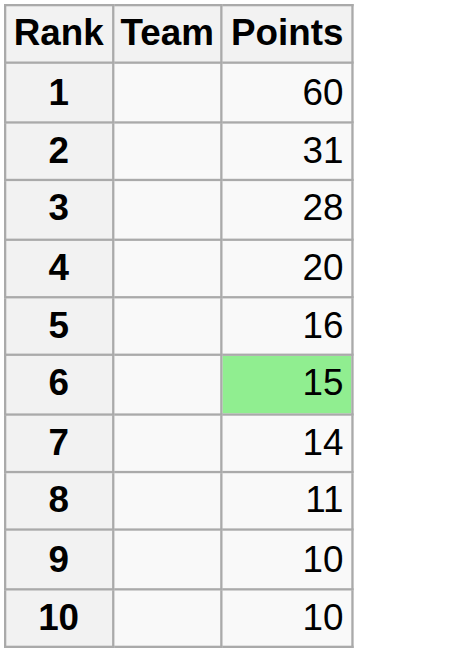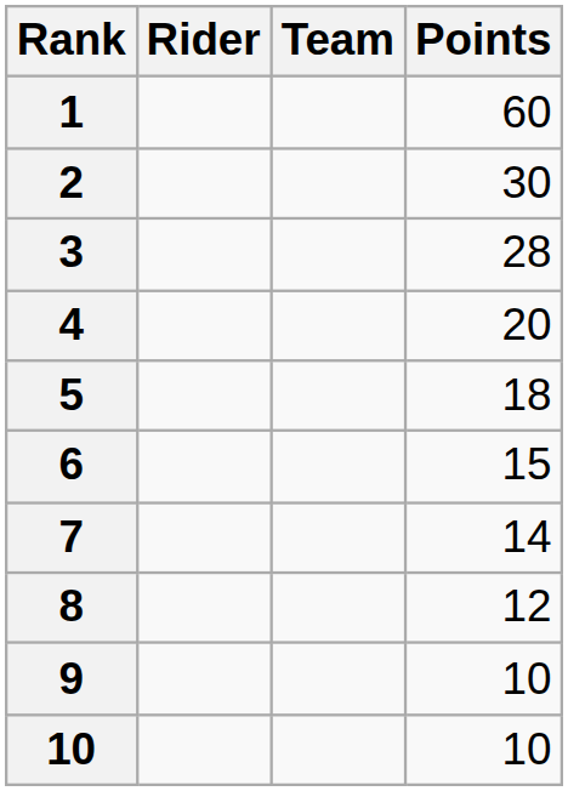 <table class="wikitable" margin-bottom:0;">
 <tr>
 <th scope="col">Rank</th>
+<th scope="col">Rider</th>
 <th scope="col">Team</th>
 <th scope="col">Points</th>
 </tr>
 <tr>
 <th scope="row">1</th>
+<td> </td>
 <td></td>
 <td align="right">60</td>
 </tr>
 <tr>
 <th scope="row">2</th>
 <td></td>
-<td align="right">31</td>
+<td></td>
+<td align="right">30</td>
 </tr>
 <tr>
 <th scope="row">3</th>
+<td></td>
 <td></td>
 <td align="right">28</td>
 </tr>
 <tr>
 <th scope="row">4</th>
 <td></td>
+<td></td>
 <td align="right">20</td>
 </tr>
 <tr>
 <th scope="row">5</th>
 <td></td>
-<td align="right">16</td>
+<td></td>
+<td align="right">18</td>
 </tr>
 <tr>
 <th scope="row">6</th>
 <td></td>
-<td align="right" style="background: lightgreen;">15</td>
+<td></td>
+<td align="right">15</td>
 </tr>
 <tr>
 <th scope="row">7</th>
+<td></td>
 <td></td>
 <td align="right">14</td>
 </tr>
 <tr>
 <th scope="row">8</th>
 <td></td>
-<td align="right">11</td>
+<td></td>
+<td align="right">12</td>
 </tr>
 <tr>
 <th scope="row">9</th>
+<td></td>
 <td></td>
 <td align="right">10</td>
 </tr>
 <tr>
 <th scope="row">10</th>
 <td></td>
+<td></td>
 <td align="right">10</td>
 </tr>
 </table>
